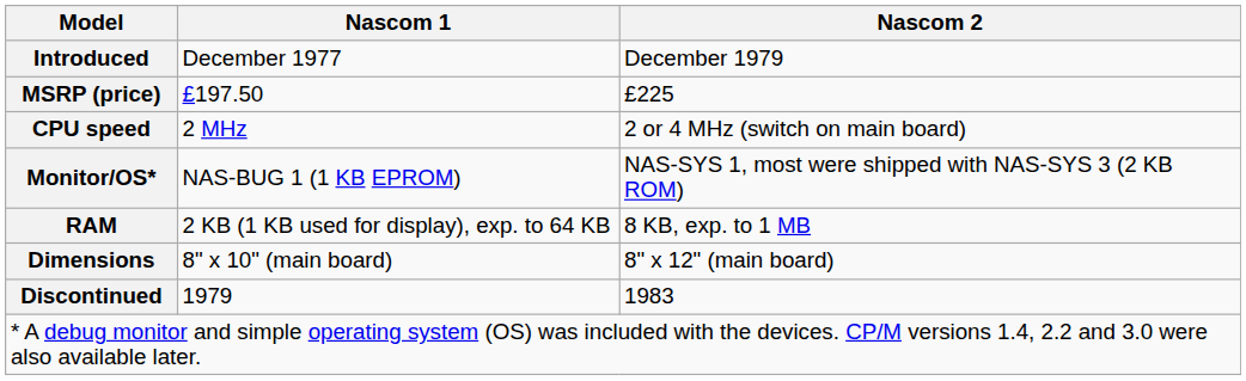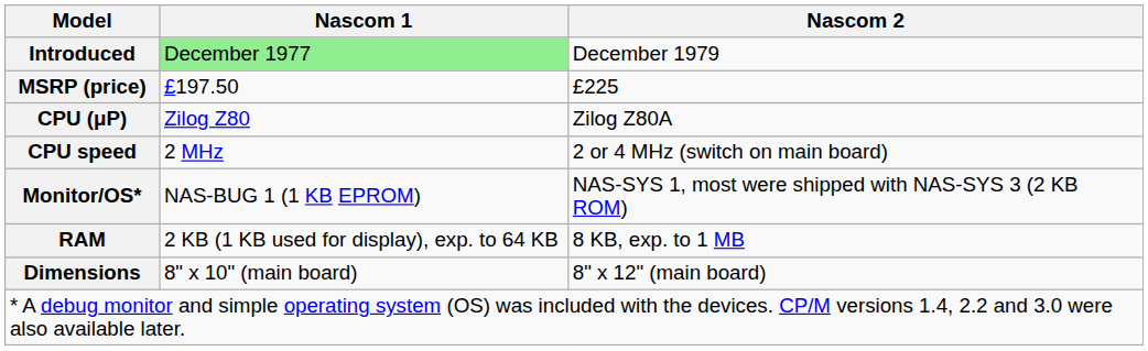 <table class="wikitable" style="margin-right:0">
 <tr>
 <th>Model</th>
 <th>Nascom 1</th>
 <th>Nascom 2</th>
 </tr>
 <tr>
 <th>Introduced</th>
-<td>December 1977</td>
+<td style="background: lightgreen;">December 1977</td>
 <td>December 1979</td>
 </tr>
 <tr>
 <th>MSRP (price)</th>
 <td><a href='#'>£</a>197.50</td>
 <td>£225</td>
+</tr>
+<tr>
+<th>CPU (μP)</th>
+<td><a href='#'>Zilog Z80</a></td>
+<td>Zilog Z80A</td>
 </tr>
 <tr>
 <th>CPU speed</th>
 <td>2 <a href='#'>MHz</a></td>
 <td>2 or 4 MHz (switch on main board)</td>
 </tr>
 <tr>
 <th>Monitor/OS*</th>
 <td>NAS-BUG 1 (1 <a href='#'>KB</a> <a href='#'>EPROM</a>)</td>
 <td>NAS-SYS 1, most were shipped with NAS-SYS 3 (2 KB <a href='#'>ROM</a>)</td>
 </tr>
 <tr>
 <th>RAM</th>
 <td>2 KB (1 KB used for display), exp. to 64 KB</td>
 <td>8 KB, exp. to 1 <a href='#'>MB</a></td>
 </tr>
 <tr>
 <th>Dimensions</th>
 <td>8" x 10" (main board)</td>
 <td>8" x 12" (main board)</td>
 </tr>
 <tr>
-<th>Discontinued</th>
-<td>1979</td>
-<td>1983</td>
-</tr>
-<tr>
 <td colspan="3">* A <a href='#'>debug monitor</a> and simple <a href='#'>operating system</a> (OS) was included with the devices. <a href='#'>CP/M</a> versions 1.4, 2.2 and 3.0 were also available later.</td>
 </tr>
 </table>
